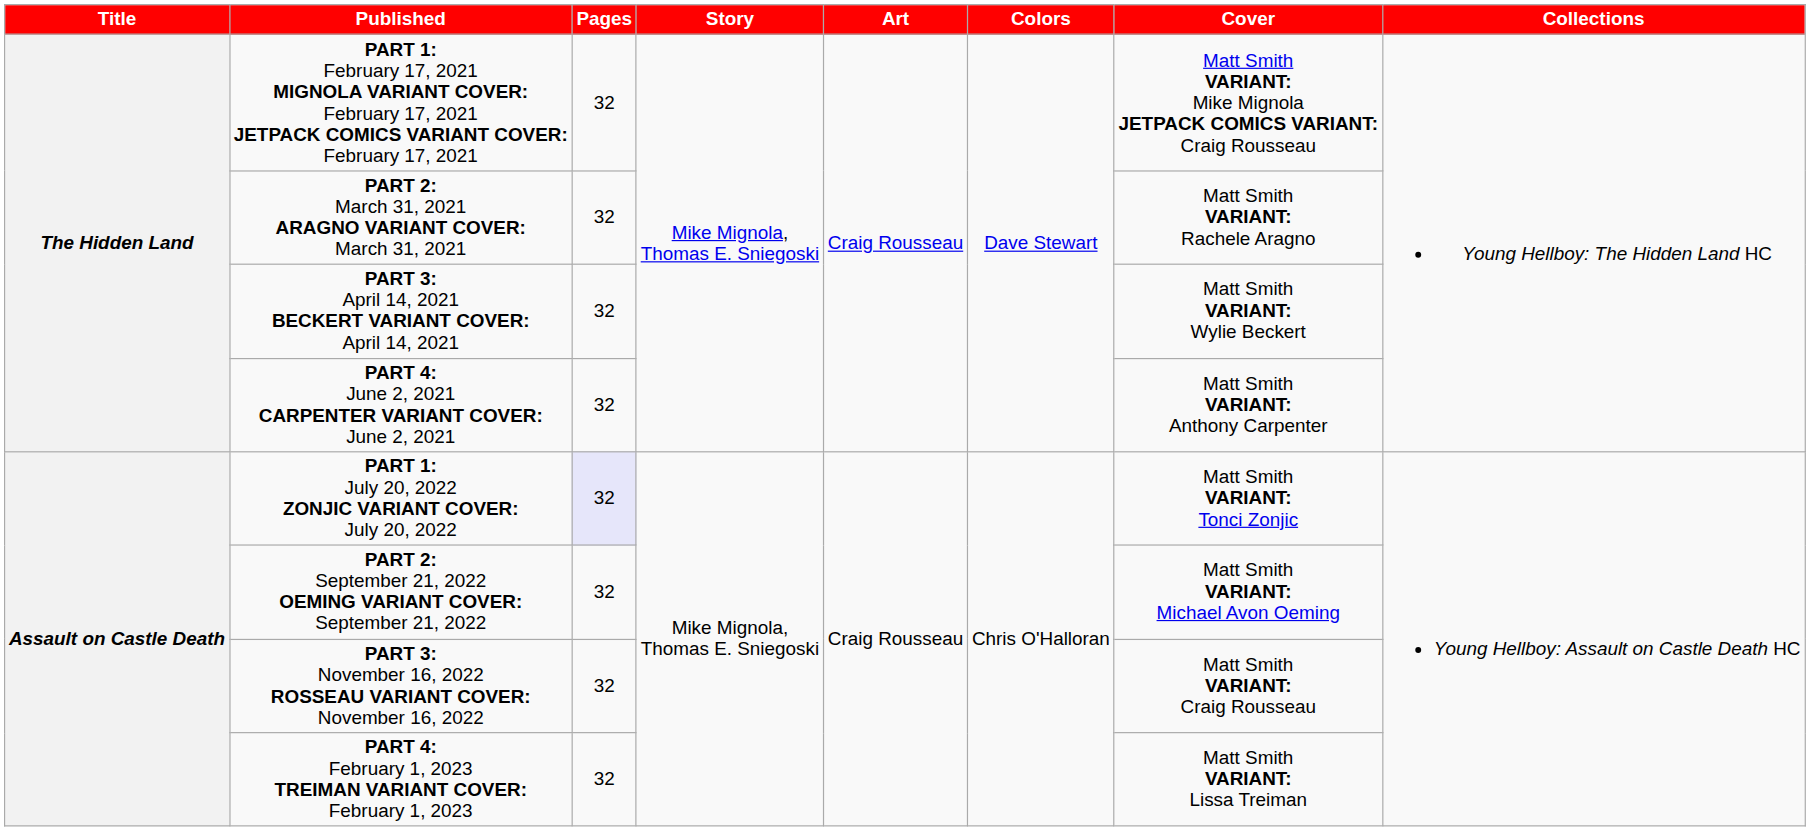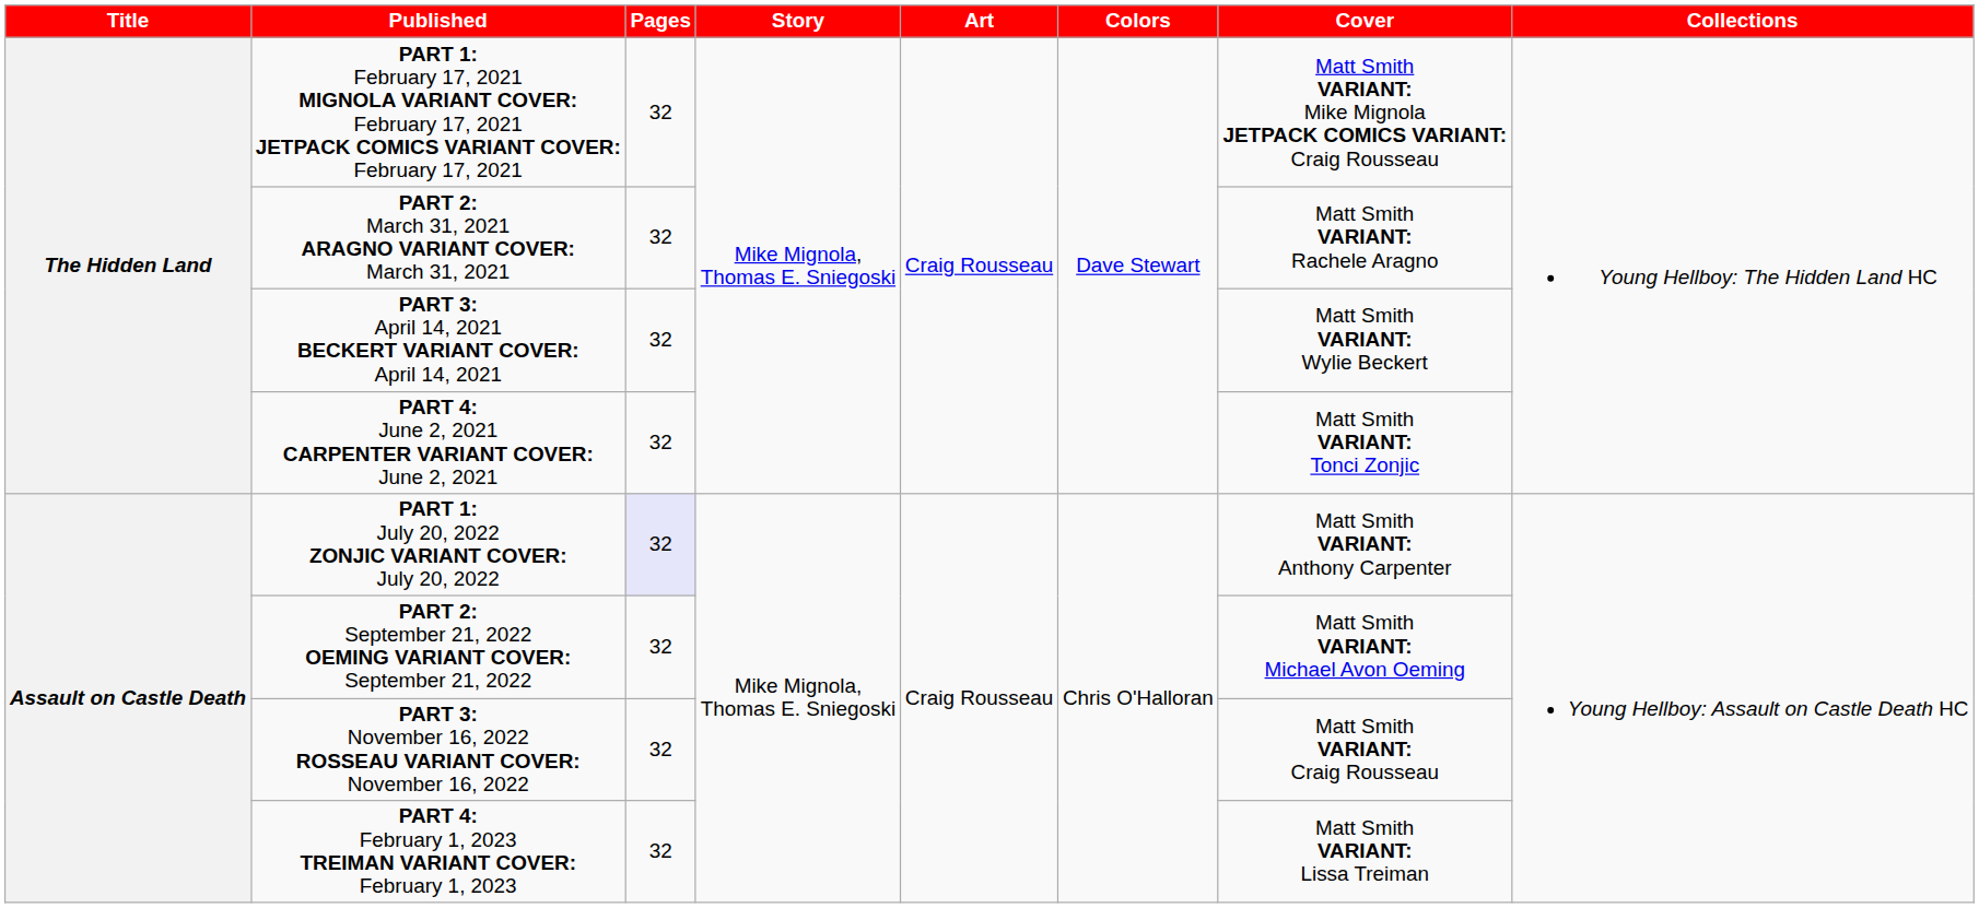 <table class="wikitable" style="text-align: center">
 <tr>
 <th style="background:#ff0000; color:#fff;">Title</th>
 <th style="background:#ff0000; color:#fff;">Published</th>
 <th style="background:#ff0000; color:#fff;">Pages</th>
 <th style="background:#ff0000; color:#fff;">Story</th>
 <th style="background:#ff0000; color:#fff;">Art</th>
 <th style="background:#ff0000; color:#fff;">Colors</th>
 <th style="background:#ff0000; color:#fff;">Cover</th>
 <th style="background:#ff0000; color:#fff;">Collections</th>
 </tr>
 <tr id="Young_Hellboy_The_Hidden_Land_1">
 <th rowspan=4><em>The Hidden Land</em></th>
 <td><strong><span>PART 1:</span></strong><br>February 17, 2021<br><strong><span>MIGNOLA VARIANT COVER:</span></strong><br>February 17, 2021<br><strong><span>JETPACK COMICS VARIANT COVER:</span></strong><br>February 17, 2021</td>
 <td>32</td>
 <td rowspan=4><a href='#'>Mike Mignola</a>,<br><a href='#'>Thomas E. Sniegoski</a></td>
 <td rowspan=4><a href='#'>Craig Rousseau</a></td>
 <td rowspan=4><a href='#'>Dave Stewart</a></td>
 <td><a href='#'>Matt Smith</a><br><strong><span>VARIANT:</span></strong><br>Mike Mignola<strong><span><br>JETPACK COMICS VARIANT:</span></strong><br>Craig Rousseau</td>
 <td rowspan=4><br><ul><li><em>Young Hellboy: The Hidden Land</em> HC</li></ul></td>
 </tr>
 <tr>
 <td><strong><span>PART 2:</span></strong><br>March 31, 2021<br><strong><span>ARAGNO VARIANT COVER:</span></strong><br>March 31, 2021</td>
 <td>32</td>
 <td>Matt Smith<br><strong><span>VARIANT:</span></strong><br>Rachele Aragno</td>
 </tr>
 <tr>
 <td><strong><span>PART 3:</span></strong><br>April 14, 2021<br><strong><span>BECKERT VARIANT COVER:</span></strong><br>April 14, 2021</td>
 <td>32</td>
 <td>Matt Smith<br><strong><span>VARIANT:</span></strong><br>Wylie Beckert</td>
 </tr>
 <tr>
 <td><strong><span>PART 4:</span></strong><br>June 2, 2021<br><strong><span>CARPENTER VARIANT COVER:</span></strong><br>June 2, 2021</td>
 <td>32</td>
-<td>Matt Smith<br><strong><span>VARIANT:</span></strong><br>Anthony Carpenter</td>
+<td>Matt Smith<br><strong><span>VARIANT:</span></strong><br><a href='#'>Tonci Zonjic</a></td>
 </tr>
 <tr id="Young_Hellboy_Assault_on_Castle_Death_1">
 <th rowspan=4><em>Assault on Castle Death</em></th>
 <td><strong><span>PART 1:</span></strong><br>July 20, 2022<br><strong><span>ZONJIC VARIANT COVER:</span></strong><br>July 20, 2022</td>
 <td style="background: lavender;">32</td>
 <td rowspan=4>Mike Mignola,<br>Thomas E. Sniegoski</td>
 <td rowspan=4>Craig Rousseau</td>
 <td rowspan=4>Chris O'Halloran</td>
-<td>Matt Smith<br><strong><span>VARIANT:</span></strong><br><a href='#'>Tonci Zonjic</a></td>
+<td>Matt Smith<br><strong><span>VARIANT:</span></strong><br>Anthony Carpenter</td>
 <td rowspan=4><br><ul><li><em>Young Hellboy: Assault on Castle Death</em> HC</li></ul></td>
 </tr>
 <tr>
 <td><strong><span>PART 2:</span></strong><br>September 21, 2022<br><strong><span>OEMING VARIANT COVER:</span></strong><br>September 21, 2022</td>
 <td>32</td>
 <td>Matt Smith<br><strong><span>VARIANT:</span></strong><br><a href='#'>Michael Avon Oeming</a></td>
 </tr>
 <tr>
 <td><strong><span>PART 3:</span></strong><br>November 16, 2022<br><strong><span>ROSSEAU VARIANT COVER:</span></strong><br>November 16, 2022</td>
 <td>32</td>
 <td>Matt Smith<br><strong><span>VARIANT:</span></strong><br>Craig Rousseau</td>
 </tr>
 <tr>
 <td><strong><span>PART 4:</span></strong><br>February 1, 2023<br><strong><span>TREIMAN VARIANT COVER:</span></strong><br>February 1, 2023</td>
 <td>32</td>
 <td>Matt Smith<br><strong><span>VARIANT:</span></strong><br>Lissa Treiman</td>
 </tr>
 </table>
